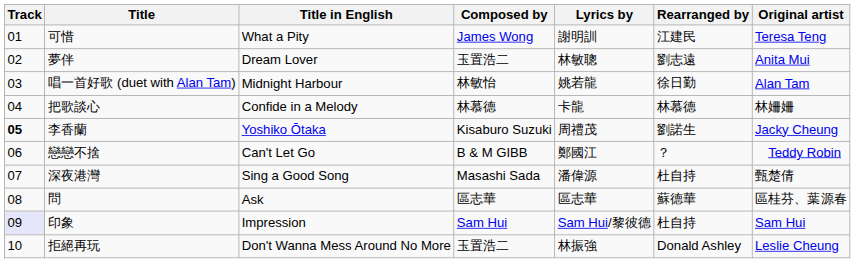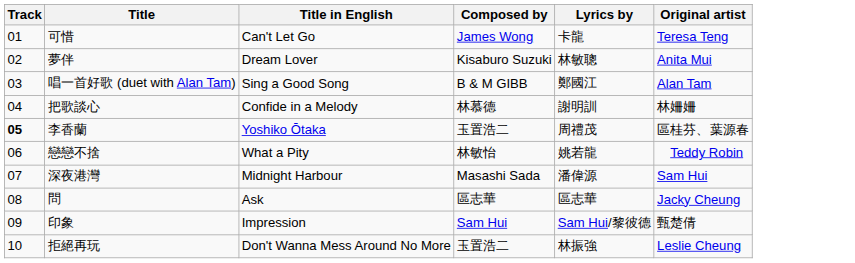 <table class="wikitable">
 <tr>
 <th>Track</th>
 <th>Title</th>
 <th>Title in English</th>
 <th>Composed by</th>
 <th>Lyrics by</th>
-<th>Rearranged by</th>
 <th>Original artist</th>
 </tr>
 <tr>
 <td>01</td>
 <td>可惜</td>
-<td>What a Pity</td>
+<td>Can't Let Go</td>
 <td><a href='#'>James Wong</a></td>
-<td>謝明訓</td>
-<td>江建民</td>
+<td>卡龍</td>
 <td><a href='#'>Teresa Teng</a></td>
 </tr>
 <tr>
 <td>02</td>
 <td>夢伴</td>
 <td>Dream Lover</td>
-<td>玉置浩二</td>
+<td>Kisaburo Suzuki</td>
 <td>林敏聰</td>
-<td>劉志遠</td>
 <td><a href='#'>Anita Mui</a></td>
 </tr>
 <tr>
 <td>03</td>
 <td>唱一首好歌 (duet with <a href='#'>Alan Tam</a>)</td>
-<td>Midnight Harbour</td>
-<td>林敏怡</td>
-<td>姚若龍</td>
-<td>徐日勤</td>
+<td>Sing a Good Song</td>
+<td>B & M GIBB</td>
+<td>鄭國江</td>
 <td><a href='#'>Alan Tam</a></td>
 </tr>
 <tr>
 <td>04</td>
 <td>把歌談心</td>
 <td>Confide in a Melody</td>
 <td>林慕德</td>
-<td>卡龍</td>
-<td>林慕德</td>
+<td>謝明訓</td>
 <td>林姍姍</td>
 </tr>
 <tr>
 <td><strong>05</strong></td>
 <td>李香蘭</td>
 <td><a href='#'>Yoshiko Ōtaka</a></td>
-<td>Kisaburo Suzuki</td>
+<td>玉置浩二</td>
 <td>周禮茂</td>
-<td>劉諾生</td>
-<td><a href='#'>Jacky Cheung</a></td>
+<td>區桂芬、葉源春</td>
 </tr>
 <tr>
 <td>06</td>
 <td>戀戀不捨</td>
-<td>Can't Let Go</td>
-<td>B & M GIBB</td>
-<td>鄭國江</td>
-<td>？　</td>
+<td>What a Pity</td>
+<td>林敏怡</td>
+<td>姚若龍</td>
 <td>　<a href='#'>Teddy Robin</a></td>
 </tr>
 <tr>
 <td>07</td>
 <td>深夜港灣</td>
-<td>Sing a Good Song</td>
+<td>Midnight Harbour</td>
 <td>Masashi Sada</td>
 <td>潘偉源</td>
-<td>杜自持</td>
-<td>甄楚倩</td>
+<td><a href='#'>Sam Hui</a></td>
 </tr>
 <tr>
 <td>08</td>
 <td>問</td>
 <td>Ask</td>
 <td>區志華</td>
 <td>區志華</td>
-<td>蘇德華</td>
-<td>區桂芬、葉源春</td>
+<td><a href='#'>Jacky Cheung</a></td>
 </tr>
 <tr>
-<td style="background: lavender;">09</td>
+<td>09</td>
 <td>印象</td>
 <td>Impression</td>
 <td><a href='#'>Sam Hui</a></td>
 <td><a href='#'>Sam Hui</a>/黎彼德</td>
-<td>杜自持</td>
-<td><a href='#'>Sam Hui</a></td>
+<td>甄楚倩</td>
 </tr>
 <tr>
 <td>10</td>
 <td>拒絕再玩</td>
 <td>Don't Wanna Mess Around No More</td>
 <td>玉置浩二</td>
 <td>林振強</td>
-<td>Donald Ashley</td>
 <td><a href='#'>Leslie Cheung</a></td>
 </tr>
 </table>
